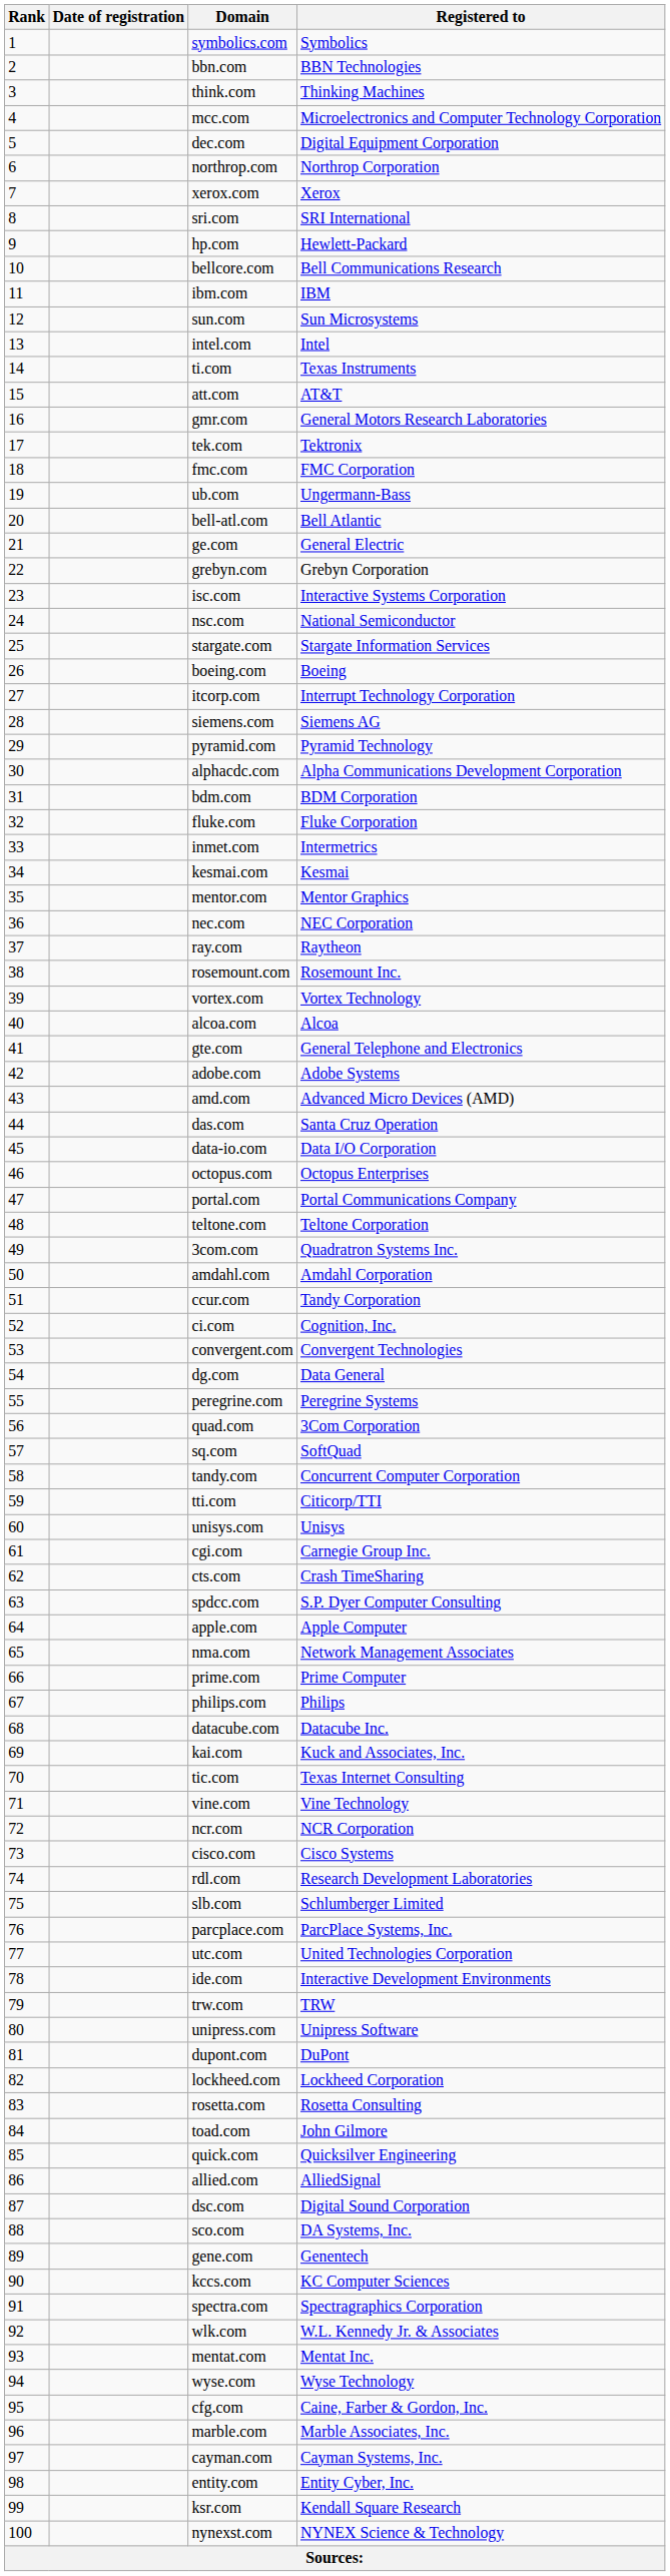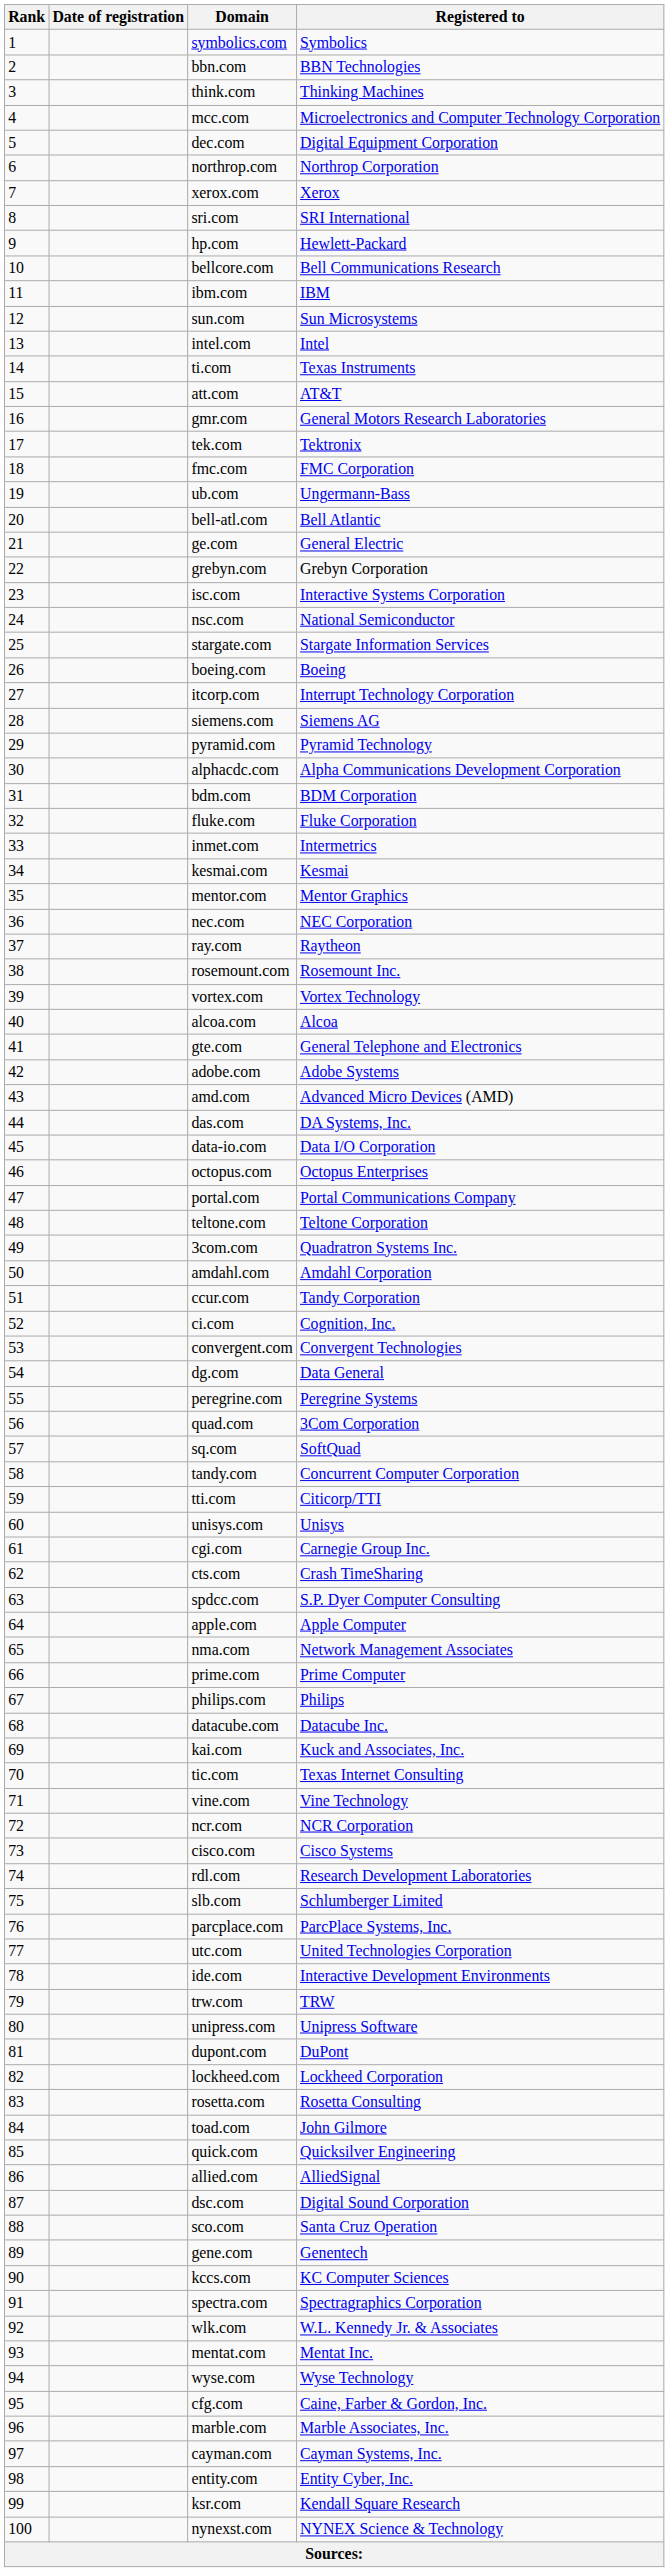 <table class="wikitable sortable">
 <tr>
 <th>Rank</th>
 <th>Date of registration</th>
 <th>Domain</th>
 <th>Registered to</th>
 </tr>
 <tr>
 <td>1</td>
 <td></td>
 <td><a href='#'>symbolics.com</a></td>
 <td><a href='#'>Symbolics</a></td>
 </tr>
 <tr>
 <td>2</td>
 <td></td>
 <td>bbn.com</td>
 <td><a href='#'>BBN Technologies</a></td>
 </tr>
 <tr>
 <td>3</td>
 <td></td>
 <td>think.com</td>
 <td><a href='#'>Thinking Machines</a></td>
 </tr>
 <tr>
 <td>4</td>
 <td></td>
 <td>mcc.com</td>
 <td><a href='#'>Microelectronics and Computer Technology Corporation</a></td>
 </tr>
 <tr>
 <td>5</td>
 <td></td>
 <td>dec.com</td>
 <td><a href='#'>Digital Equipment Corporation</a></td>
 </tr>
 <tr>
 <td>6</td>
 <td></td>
 <td>northrop.com</td>
 <td><a href='#'>Northrop Corporation</a></td>
 </tr>
 <tr>
 <td>7</td>
 <td></td>
 <td>xerox.com</td>
 <td><a href='#'>Xerox</a></td>
 </tr>
 <tr>
 <td>8</td>
 <td></td>
 <td>sri.com</td>
 <td><a href='#'>SRI International</a></td>
 </tr>
 <tr>
 <td>9</td>
 <td></td>
 <td>hp.com</td>
 <td><a href='#'>Hewlett-Packard</a></td>
 </tr>
 <tr>
 <td>10</td>
 <td></td>
 <td>bellcore.com</td>
 <td><a href='#'>Bell Communications Research</a></td>
 </tr>
 <tr>
 <td>11</td>
 <td></td>
 <td>ibm.com</td>
 <td><a href='#'>IBM</a></td>
 </tr>
 <tr>
 <td>12</td>
 <td></td>
 <td>sun.com</td>
 <td><a href='#'>Sun Microsystems</a></td>
 </tr>
 <tr>
 <td>13</td>
 <td></td>
 <td>intel.com</td>
 <td><a href='#'>Intel</a></td>
 </tr>
 <tr>
 <td>14</td>
 <td></td>
 <td>ti.com</td>
 <td><a href='#'>Texas Instruments</a></td>
 </tr>
 <tr>
 <td>15</td>
 <td></td>
 <td>att.com</td>
 <td><a href='#'>AT&T</a></td>
 </tr>
 <tr>
 <td>16</td>
 <td></td>
 <td>gmr.com</td>
 <td><a href='#'>General Motors Research Laboratories</a></td>
 </tr>
 <tr>
 <td>17</td>
 <td></td>
 <td>tek.com</td>
 <td><a href='#'>Tektronix</a></td>
 </tr>
 <tr>
 <td>18</td>
 <td></td>
 <td>fmc.com</td>
 <td><a href='#'>FMC Corporation</a></td>
 </tr>
 <tr>
 <td>19</td>
 <td></td>
 <td>ub.com</td>
 <td><a href='#'>Ungermann-Bass</a></td>
 </tr>
 <tr>
 <td>20</td>
 <td></td>
 <td>bell-atl.com</td>
 <td><a href='#'>Bell Atlantic</a></td>
 </tr>
 <tr>
 <td>21</td>
 <td></td>
 <td>ge.com</td>
 <td><a href='#'>General Electric</a></td>
 </tr>
 <tr>
 <td>22</td>
 <td></td>
 <td>grebyn.com</td>
 <td>Grebyn Corporation</td>
 </tr>
 <tr>
 <td>23</td>
 <td></td>
 <td>isc.com</td>
 <td><a href='#'>Interactive Systems Corporation</a></td>
 </tr>
 <tr>
 <td>24</td>
 <td></td>
 <td>nsc.com</td>
 <td><a href='#'>National Semiconductor</a></td>
 </tr>
 <tr>
 <td>25</td>
 <td></td>
 <td>stargate.com</td>
 <td><a href='#'>Stargate Information Services</a></td>
 </tr>
 <tr>
 <td>26</td>
 <td></td>
 <td>boeing.com</td>
 <td><a href='#'>Boeing</a></td>
 </tr>
 <tr>
 <td>27</td>
 <td></td>
 <td>itcorp.com</td>
 <td><a href='#'>Interrupt Technology Corporation</a></td>
 </tr>
 <tr>
 <td>28</td>
 <td></td>
 <td>siemens.com</td>
 <td><a href='#'>Siemens AG</a></td>
 </tr>
 <tr>
 <td>29</td>
 <td></td>
 <td>pyramid.com</td>
 <td><a href='#'>Pyramid Technology</a></td>
 </tr>
 <tr>
 <td>30</td>
 <td></td>
 <td>alphacdc.com</td>
 <td><a href='#'>Alpha Communications Development Corporation</a></td>
 </tr>
 <tr>
 <td>31</td>
 <td></td>
 <td>bdm.com</td>
 <td><a href='#'>BDM Corporation</a></td>
 </tr>
 <tr>
 <td>32</td>
 <td></td>
 <td>fluke.com</td>
 <td><a href='#'>Fluke Corporation</a></td>
 </tr>
 <tr>
 <td>33</td>
 <td></td>
 <td>inmet.com</td>
 <td><a href='#'>Intermetrics</a></td>
 </tr>
 <tr>
 <td>34</td>
 <td></td>
 <td>kesmai.com</td>
 <td><a href='#'>Kesmai</a></td>
 </tr>
 <tr>
 <td>35</td>
 <td></td>
 <td>mentor.com</td>
 <td><a href='#'>Mentor Graphics</a></td>
 </tr>
 <tr>
 <td>36</td>
 <td></td>
 <td>nec.com</td>
 <td><a href='#'>NEC Corporation</a></td>
 </tr>
 <tr>
 <td>37</td>
 <td></td>
 <td>ray.com</td>
 <td><a href='#'>Raytheon</a></td>
 </tr>
 <tr>
 <td>38</td>
 <td></td>
 <td>rosemount.com</td>
 <td><a href='#'>Rosemount Inc.</a></td>
 </tr>
 <tr>
 <td>39</td>
 <td></td>
 <td>vortex.com</td>
 <td><a href='#'>Vortex Technology</a></td>
 </tr>
 <tr>
 <td>40</td>
 <td></td>
 <td>alcoa.com</td>
 <td><a href='#'>Alcoa</a></td>
 </tr>
 <tr>
 <td>41</td>
 <td></td>
 <td>gte.com</td>
 <td><a href='#'>General Telephone and Electronics</a></td>
 </tr>
 <tr>
 <td>42</td>
 <td></td>
 <td>adobe.com</td>
 <td><a href='#'>Adobe Systems</a></td>
 </tr>
 <tr>
 <td>43</td>
 <td></td>
 <td>amd.com</td>
 <td><a href='#'>Advanced Micro Devices</a> (AMD)</td>
 </tr>
 <tr>
 <td>44</td>
 <td></td>
 <td>das.com</td>
-<td><a href='#'>Santa Cruz Operation</a></td>
+<td><a href='#'>DA Systems, Inc.</a></td>
 </tr>
 <tr>
 <td>45</td>
 <td></td>
 <td>data-io.com</td>
 <td><a href='#'>Data I/O Corporation</a></td>
 </tr>
 <tr>
 <td>46</td>
 <td></td>
 <td>octopus.com</td>
 <td><a href='#'>Octopus Enterprises</a></td>
 </tr>
 <tr>
 <td>47</td>
 <td></td>
 <td>portal.com</td>
 <td><a href='#'>Portal Communications Company</a></td>
 </tr>
 <tr>
 <td>48</td>
 <td></td>
 <td>teltone.com</td>
 <td><a href='#'>Teltone Corporation</a></td>
 </tr>
 <tr>
 <td>49</td>
 <td></td>
 <td>3com.com</td>
 <td><a href='#'>Quadratron Systems Inc.</a></td>
 </tr>
 <tr>
 <td>50</td>
 <td></td>
 <td>amdahl.com</td>
 <td><a href='#'>Amdahl Corporation</a></td>
 </tr>
 <tr>
 <td>51</td>
 <td></td>
 <td>ccur.com</td>
 <td><a href='#'>Tandy Corporation</a></td>
 </tr>
 <tr>
 <td>52</td>
 <td></td>
 <td>ci.com</td>
 <td><a href='#'>Cognition, Inc.</a></td>
 </tr>
 <tr>
 <td>53</td>
 <td></td>
 <td>convergent.com</td>
 <td><a href='#'>Convergent Technologies</a></td>
 </tr>
 <tr>
 <td>54</td>
 <td></td>
 <td>dg.com</td>
 <td><a href='#'>Data General</a></td>
 </tr>
 <tr>
 <td>55</td>
 <td></td>
 <td>peregrine.com</td>
 <td><a href='#'>Peregrine Systems</a></td>
 </tr>
 <tr>
 <td>56</td>
 <td></td>
 <td>quad.com</td>
 <td><a href='#'>3Com Corporation</a></td>
 </tr>
 <tr>
 <td>57</td>
 <td></td>
 <td>sq.com</td>
 <td><a href='#'>SoftQuad</a></td>
 </tr>
 <tr>
 <td>58</td>
 <td></td>
 <td>tandy.com</td>
 <td><a href='#'>Concurrent Computer Corporation</a></td>
 </tr>
 <tr>
 <td>59</td>
 <td></td>
 <td>tti.com</td>
 <td><a href='#'>Citicorp/TTI</a></td>
 </tr>
 <tr>
 <td>60</td>
 <td></td>
 <td>unisys.com</td>
 <td><a href='#'>Unisys</a></td>
 </tr>
 <tr>
 <td>61</td>
 <td></td>
 <td>cgi.com</td>
 <td><a href='#'>Carnegie Group Inc.</a></td>
 </tr>
 <tr>
 <td>62</td>
 <td></td>
 <td>cts.com</td>
 <td><a href='#'>Crash TimeSharing</a></td>
 </tr>
 <tr>
 <td>63</td>
 <td></td>
 <td>spdcc.com</td>
 <td><a href='#'>S.P. Dyer Computer Consulting</a></td>
 </tr>
 <tr>
 <td>64</td>
 <td></td>
 <td>apple.com</td>
 <td><a href='#'>Apple Computer</a></td>
 </tr>
 <tr>
 <td>65</td>
 <td></td>
 <td>nma.com</td>
 <td><a href='#'>Network Management Associates</a></td>
 </tr>
 <tr>
 <td>66</td>
 <td></td>
 <td>prime.com</td>
 <td><a href='#'>Prime Computer</a></td>
 </tr>
 <tr>
 <td>67</td>
 <td></td>
 <td>philips.com</td>
 <td><a href='#'>Philips</a></td>
 </tr>
 <tr>
 <td>68</td>
 <td></td>
 <td>datacube.com</td>
 <td><a href='#'>Datacube Inc.</a></td>
 </tr>
 <tr>
 <td>69</td>
 <td></td>
 <td>kai.com</td>
 <td><a href='#'>Kuck and Associates, Inc.</a></td>
 </tr>
 <tr>
 <td>70</td>
 <td></td>
 <td>tic.com</td>
 <td><a href='#'>Texas Internet Consulting</a></td>
 </tr>
 <tr>
 <td>71</td>
 <td></td>
 <td>vine.com</td>
 <td><a href='#'>Vine Technology</a></td>
 </tr>
 <tr>
 <td>72</td>
 <td></td>
 <td>ncr.com</td>
 <td><a href='#'>NCR Corporation</a></td>
 </tr>
 <tr>
 <td>73</td>
 <td></td>
 <td>cisco.com</td>
 <td><a href='#'>Cisco Systems</a></td>
 </tr>
 <tr>
 <td>74</td>
 <td></td>
 <td>rdl.com</td>
 <td><a href='#'>Research Development Laboratories</a></td>
 </tr>
 <tr>
 <td>75</td>
 <td></td>
 <td>slb.com</td>
 <td><a href='#'>Schlumberger Limited</a></td>
 </tr>
 <tr>
 <td>76</td>
 <td></td>
 <td>parcplace.com</td>
 <td><a href='#'>ParcPlace Systems, Inc.</a></td>
 </tr>
 <tr>
 <td>77</td>
 <td></td>
 <td>utc.com</td>
 <td><a href='#'>United Technologies Corporation</a></td>
 </tr>
 <tr>
 <td>78</td>
 <td></td>
 <td>ide.com</td>
 <td><a href='#'>Interactive Development Environments</a></td>
 </tr>
 <tr>
 <td>79</td>
 <td></td>
 <td>trw.com</td>
 <td><a href='#'>TRW</a></td>
 </tr>
 <tr>
 <td>80</td>
 <td></td>
 <td>unipress.com</td>
 <td><a href='#'>Unipress Software</a></td>
 </tr>
 <tr>
 <td>81</td>
 <td></td>
 <td>dupont.com</td>
 <td><a href='#'>DuPont</a></td>
 </tr>
 <tr>
 <td>82</td>
 <td></td>
 <td>lockheed.com</td>
 <td><a href='#'>Lockheed Corporation</a></td>
 </tr>
 <tr>
 <td>83</td>
 <td></td>
 <td>rosetta.com</td>
 <td><a href='#'>Rosetta Consulting</a></td>
 </tr>
 <tr>
 <td>84</td>
 <td></td>
 <td>toad.com</td>
 <td><a href='#'>John Gilmore</a></td>
 </tr>
 <tr>
 <td>85</td>
 <td></td>
 <td>quick.com</td>
 <td><a href='#'>Quicksilver Engineering</a></td>
 </tr>
 <tr>
 <td>86</td>
 <td></td>
 <td>allied.com</td>
 <td><a href='#'>AlliedSignal</a></td>
 </tr>
 <tr>
 <td>87</td>
 <td></td>
 <td>dsc.com</td>
 <td><a href='#'>Digital Sound Corporation</a></td>
 </tr>
 <tr>
 <td>88</td>
 <td></td>
 <td>sco.com</td>
-<td><a href='#'>DA Systems, Inc.</a></td>
+<td><a href='#'>Santa Cruz Operation</a></td>
 </tr>
 <tr>
 <td>89</td>
 <td></td>
 <td>gene.com</td>
 <td><a href='#'>Genentech</a></td>
 </tr>
 <tr>
 <td>90</td>
 <td></td>
 <td>kccs.com</td>
 <td><a href='#'>KC Computer Sciences</a></td>
 </tr>
 <tr>
 <td>91</td>
 <td></td>
 <td>spectra.com</td>
 <td><a href='#'>Spectragraphics Corporation</a></td>
 </tr>
 <tr>
 <td>92</td>
 <td></td>
 <td>wlk.com</td>
 <td><a href='#'>W.L. Kennedy Jr. & Associates</a></td>
 </tr>
 <tr>
 <td>93</td>
 <td></td>
 <td>mentat.com</td>
 <td><a href='#'>Mentat Inc.</a></td>
 </tr>
 <tr>
 <td>94</td>
 <td></td>
 <td>wyse.com</td>
 <td><a href='#'>Wyse Technology</a></td>
 </tr>
 <tr>
 <td>95</td>
 <td></td>
 <td>cfg.com</td>
 <td><a href='#'>Caine, Farber & Gordon, Inc.</a></td>
 </tr>
 <tr>
 <td>96</td>
 <td></td>
 <td>marble.com</td>
 <td><a href='#'>Marble Associates, Inc.</a></td>
 </tr>
 <tr>
 <td>97</td>
 <td></td>
 <td>cayman.com</td>
 <td><a href='#'>Cayman Systems, Inc.</a></td>
 </tr>
 <tr>
 <td>98</td>
 <td></td>
 <td>entity.com</td>
 <td><a href='#'>Entity Cyber, Inc.</a></td>
 </tr>
 <tr>
 <td>99</td>
 <td></td>
 <td>ksr.com</td>
 <td><a href='#'>Kendall Square Research</a></td>
 </tr>
 <tr>
 <td>100</td>
 <td></td>
 <td>nynexst.com</td>
 <td><a href='#'>NYNEX Science & Technology</a></td>
 </tr>
 <tr>
 <th colspan="4">Sources:</th>
 </tr>
 </table>
